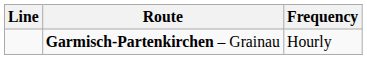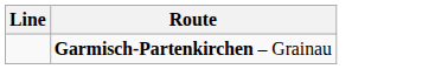 <table class="wikitable">
 <tr>
 <th>Line</th>
 <th>Route</th>
-<th>Frequency</th>
 </tr>
 <tr>
 <td></td>
 <td><strong>Garmisch-Partenkirchen</strong> – Grainau</td>
-<td>Hourly</td>
 </tr>
 </table>
